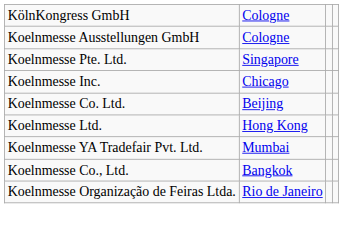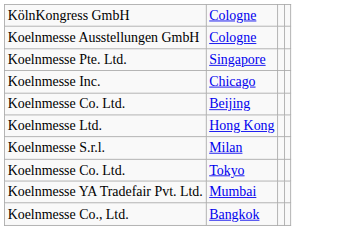 <table class="wikitable">
 <tr>
 <td>KölnKongress GmbH</td>
 <td><a href='#'>Cologne</a></td>
 <td></td>
 <td></td>
 </tr>
 <tr>
 <td>Koelnmesse Ausstellungen GmbH</td>
 <td><a href='#'>Cologne</a></td>
 <td></td>
 <td></td>
 </tr>
 <tr>
 <td>Koelnmesse Pte. Ltd.</td>
 <td><a href='#'>Singapore</a></td>
 <td></td>
 <td></td>
 </tr>
 <tr>
 <td>Koelnmesse Inc.</td>
 <td><a href='#'>Chicago</a></td>
 <td></td>
 <td></td>
 </tr>
 <tr>
 <td>Koelnmesse Co. Ltd.</td>
 <td><a href='#'>Beijing</a></td>
 <td></td>
 <td></td>
 </tr>
 <tr>
 <td>Koelnmesse Ltd.</td>
 <td><a href='#'>Hong Kong</a></td>
 <td></td>
 <td></td>
 </tr>
 <tr>
+<td>Koelnmesse S.r.l.</td>
+<td><a href='#'>Milan</a></td>
+<td></td>
+<td></td>
+</tr>
+<tr>
+<td>Koelnmesse Co. Ltd.</td>
+<td><a href='#'>Tokyo</a></td>
+<td></td>
+<td></td>
+</tr>
+<tr>
 <td>Koelnmesse YA Tradefair Pvt. Ltd.</td>
 <td><a href='#'>Mumbai</a></td>
 <td></td>
 <td></td>
 </tr>
 <tr>
 <td>Koelnmesse Co., Ltd.</td>
 <td><a href='#'>Bangkok</a></td>
 <td></td>
 <td></td>
 </tr>
-<tr>
-<td>Koelnmesse Organização de Feiras Ltda.</td>
-<td><a href='#'>Rio de Janeiro</a></td>
-<td></td>
-<td></td>
-</tr>
 </table>
